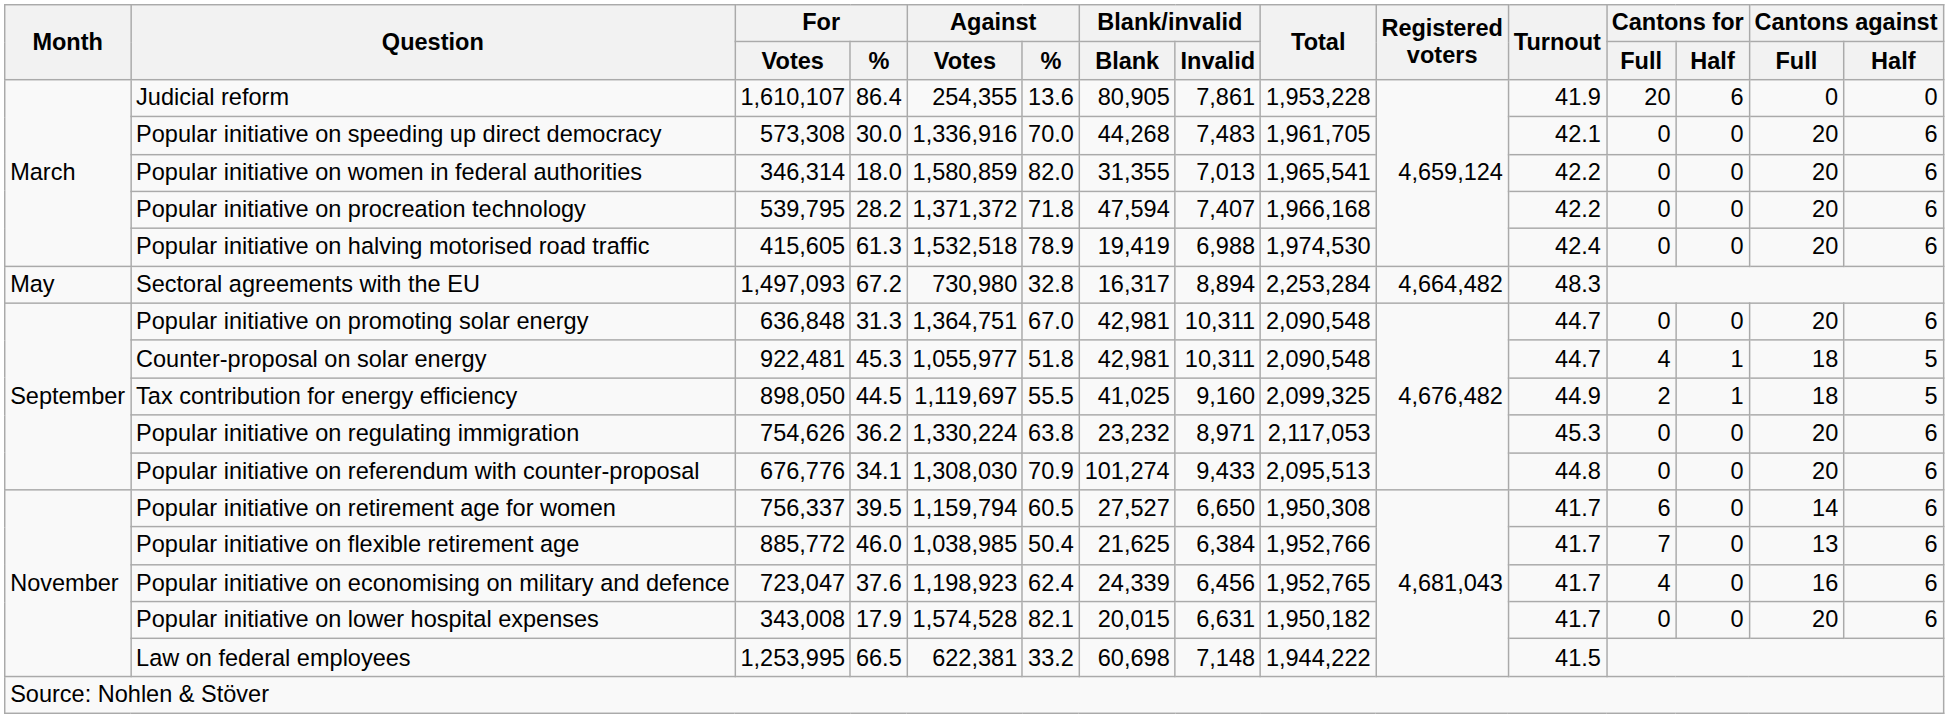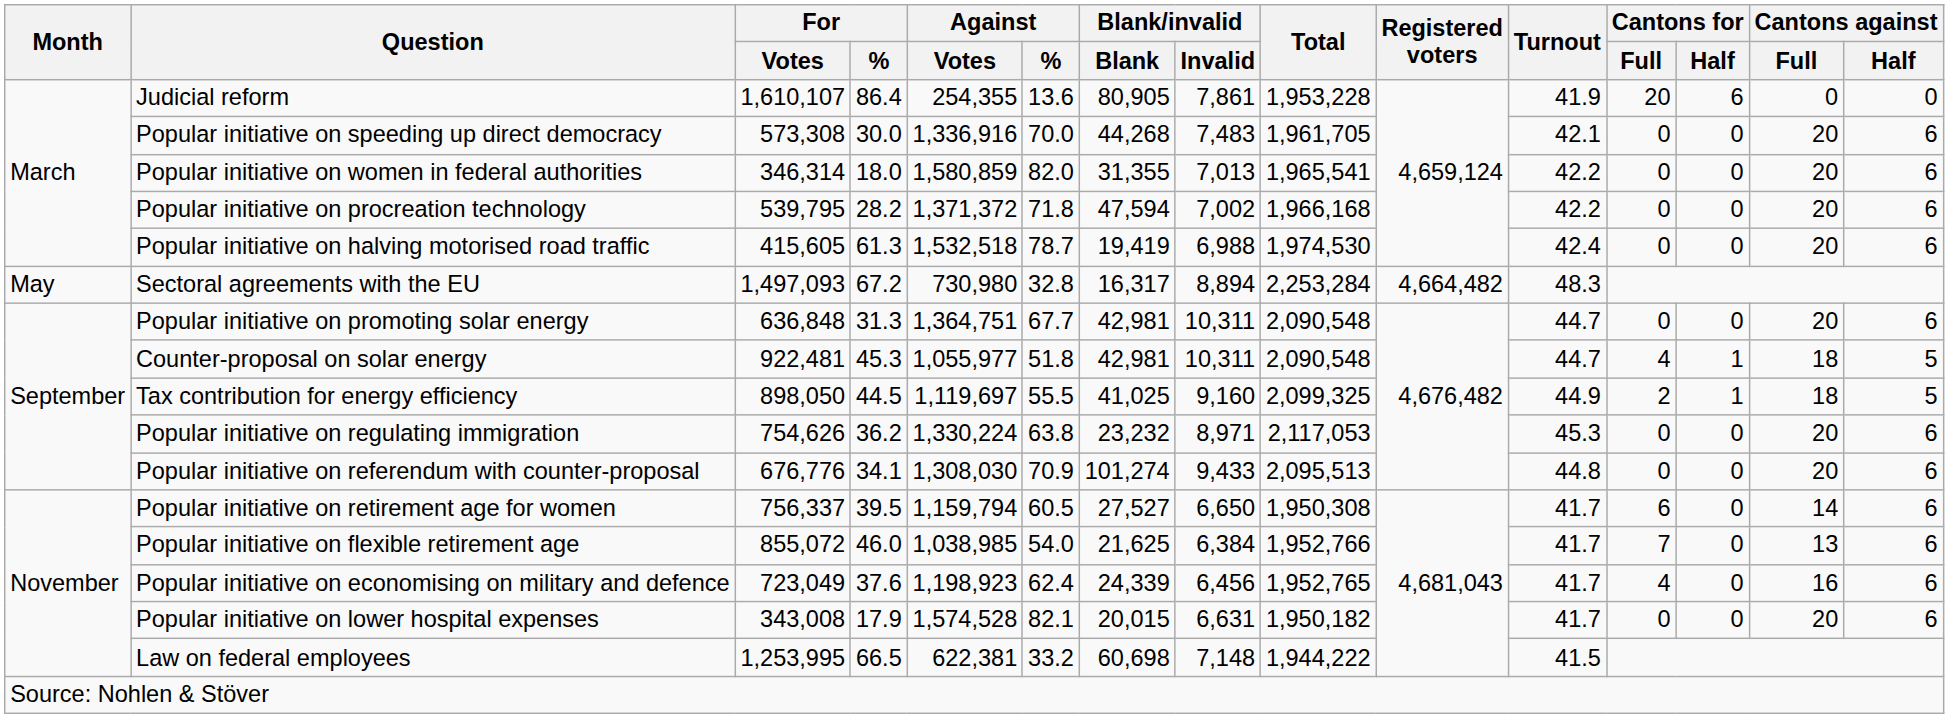 <table class=wikitable style=text-align:right>
 <tr>
 <th rowspan=2>Month</th>
 <th rowspan=2>Question</th>
 <th colspan=2>For</th>
 <th colspan=2>Against</th>
 <th colspan=2>Blank/invalid</th>
 <th rowspan=2>Total</th>
 <th rowspan=2>Registered<br>voters</th>
 <th rowspan=2>Turnout</th>
 <th colspan=2>Cantons for</th>
 <th colspan=2>Cantons against</th>
 </tr>
 <tr>
 <th>Votes</th>
 <th>%</th>
 <th>Votes</th>
 <th>%</th>
 <th>Blank</th>
 <th>Invalid</th>
 <th>Full</th>
 <th>Half</th>
 <th>Full</th>
 <th>Half</th>
 </tr>
 <tr>
 <td align=left rowspan=5>March</td>
 <td align=left>Judicial reform</td>
 <td>1,610,107</td>
 <td>86.4</td>
 <td>254,355</td>
 <td>13.6</td>
 <td>80,905</td>
 <td>7,861</td>
 <td>1,953,228</td>
 <td rowspan=5>4,659,124</td>
 <td>41.9</td>
 <td>20</td>
 <td>6</td>
 <td>0</td>
 <td>0</td>
 </tr>
 <tr>
 <td align=left>Popular initiative on speeding up direct democracy</td>
 <td>573,308</td>
 <td>30.0</td>
 <td>1,336,916</td>
 <td>70.0</td>
 <td>44,268</td>
 <td>7,483</td>
 <td>1,961,705</td>
 <td>42.1</td>
 <td>0</td>
 <td>0</td>
 <td>20</td>
 <td>6</td>
 </tr>
 <tr>
 <td align=left>Popular initiative on women in federal authorities</td>
 <td>346,314</td>
 <td>18.0</td>
 <td>1,580,859</td>
 <td>82.0</td>
 <td>31,355</td>
 <td>7,013</td>
 <td>1,965,541</td>
 <td>42.2</td>
 <td>0</td>
 <td>0</td>
 <td>20</td>
 <td>6</td>
 </tr>
 <tr>
 <td align=left>Popular initiative on procreation technology</td>
 <td>539,795</td>
 <td>28.2</td>
 <td>1,371,372</td>
 <td>71.8</td>
 <td>47,594</td>
-<td>7,407</td>
+<td>7,002</td>
 <td>1,966,168</td>
 <td>42.2</td>
 <td>0</td>
 <td>0</td>
 <td>20</td>
 <td>6</td>
 </tr>
 <tr>
 <td align=left>Popular initiative on halving motorised road traffic</td>
 <td>415,605</td>
 <td>61.3</td>
 <td>1,532,518</td>
-<td>78.9</td>
+<td>78.7</td>
 <td>19,419</td>
 <td>6,988</td>
 <td>1,974,530</td>
 <td>42.4</td>
 <td>0</td>
 <td>0</td>
 <td>20</td>
 <td>6</td>
 </tr>
 <tr>
 <td align=left>May</td>
 <td align=left>Sectoral agreements with the EU</td>
 <td>1,497,093</td>
 <td>67.2</td>
 <td>730,980</td>
 <td>32.8</td>
 <td>16,317</td>
 <td>8,894</td>
 <td>2,253,284</td>
 <td>4,664,482</td>
 <td>48.3</td>
 <td colspan=4></td>
 </tr>
 <tr>
 <td align=left rowspan=5>September</td>
 <td align=left>Popular initiative on  promoting solar energy</td>
 <td>636,848</td>
 <td>31.3</td>
 <td>1,364,751</td>
-<td>67.0</td>
+<td>67.7</td>
 <td>42,981</td>
 <td>10,311</td>
 <td>2,090,548</td>
 <td rowspan=5>4,676,482</td>
 <td>44.7</td>
 <td>0</td>
 <td>0</td>
 <td>20</td>
 <td>6</td>
 </tr>
 <tr>
 <td align=left>Counter-proposal on solar energy</td>
 <td>922,481</td>
 <td>45.3</td>
 <td>1,055,977</td>
 <td>51.8</td>
 <td>42,981</td>
 <td>10,311</td>
 <td>2,090,548</td>
 <td>44.7</td>
 <td>4</td>
 <td>1</td>
 <td>18</td>
 <td>5</td>
 </tr>
 <tr>
 <td align=left>Tax contribution for energy efficiency</td>
 <td>898,050</td>
 <td>44.5</td>
 <td>1,119,697</td>
 <td>55.5</td>
 <td>41,025</td>
 <td>9,160</td>
 <td>2,099,325</td>
 <td>44.9</td>
 <td>2</td>
 <td>1</td>
 <td>18</td>
 <td>5</td>
 </tr>
 <tr>
 <td align=left>Popular initiative on regulating immigration</td>
 <td>754,626</td>
 <td>36.2</td>
 <td>1,330,224</td>
 <td>63.8</td>
 <td>23,232</td>
 <td>8,971</td>
 <td>2,117,053</td>
 <td>45.3</td>
 <td>0</td>
 <td>0</td>
 <td>20</td>
 <td>6</td>
 </tr>
 <tr>
 <td align=left>Popular initiative on referendum with counter-proposal</td>
 <td>676,776</td>
 <td>34.1</td>
 <td>1,308,030</td>
 <td>70.9</td>
 <td>101,274</td>
 <td>9,433</td>
 <td>2,095,513</td>
 <td>44.8</td>
 <td>0</td>
 <td>0</td>
 <td>20</td>
 <td>6</td>
 </tr>
 <tr>
 <td align=left rowspan=5>November</td>
 <td align=left>Popular initiative on retirement age for women</td>
 <td>756,337</td>
 <td>39.5</td>
 <td>1,159,794</td>
 <td>60.5</td>
 <td>27,527</td>
 <td>6,650</td>
 <td>1,950,308</td>
 <td rowspan=5>4,681,043</td>
 <td>41.7</td>
 <td>6</td>
 <td>0</td>
 <td>14</td>
 <td>6</td>
 </tr>
 <tr>
 <td align=left>Popular initiative on flexible retirement age</td>
-<td>885,772</td>
+<td>855,072</td>
 <td>46.0</td>
 <td>1,038,985</td>
-<td>50.4</td>
+<td>54.0</td>
 <td>21,625</td>
 <td>6,384</td>
 <td>1,952,766</td>
 <td>41.7</td>
 <td>7</td>
 <td>0</td>
 <td>13</td>
 <td>6</td>
 </tr>
 <tr>
 <td align=left>Popular initiative on economising on military and defence</td>
-<td>723,047</td>
+<td>723,049</td>
 <td>37.6</td>
 <td>1,198,923</td>
 <td>62.4</td>
 <td>24,339</td>
 <td>6,456</td>
 <td>1,952,765</td>
 <td>41.7</td>
 <td>4</td>
 <td>0</td>
 <td>16</td>
 <td>6</td>
 </tr>
 <tr>
 <td align=left>Popular initiative on lower hospital expenses</td>
 <td>343,008</td>
 <td>17.9</td>
 <td>1,574,528</td>
 <td>82.1</td>
 <td>20,015</td>
 <td>6,631</td>
 <td>1,950,182</td>
 <td>41.7</td>
 <td>0</td>
 <td>0</td>
 <td>20</td>
 <td>6</td>
 </tr>
 <tr>
 <td align=left>Law on federal employees</td>
 <td>1,253,995</td>
 <td>66.5</td>
 <td>622,381</td>
 <td>33.2</td>
 <td>60,698</td>
 <td>7,148</td>
 <td>1,944,222</td>
 <td>41.5</td>
 <td colspan=4></td>
 </tr>
 <tr>
 <td align=left colspan=15>Source: Nohlen & Stöver</td>
 </tr>
 </table>
